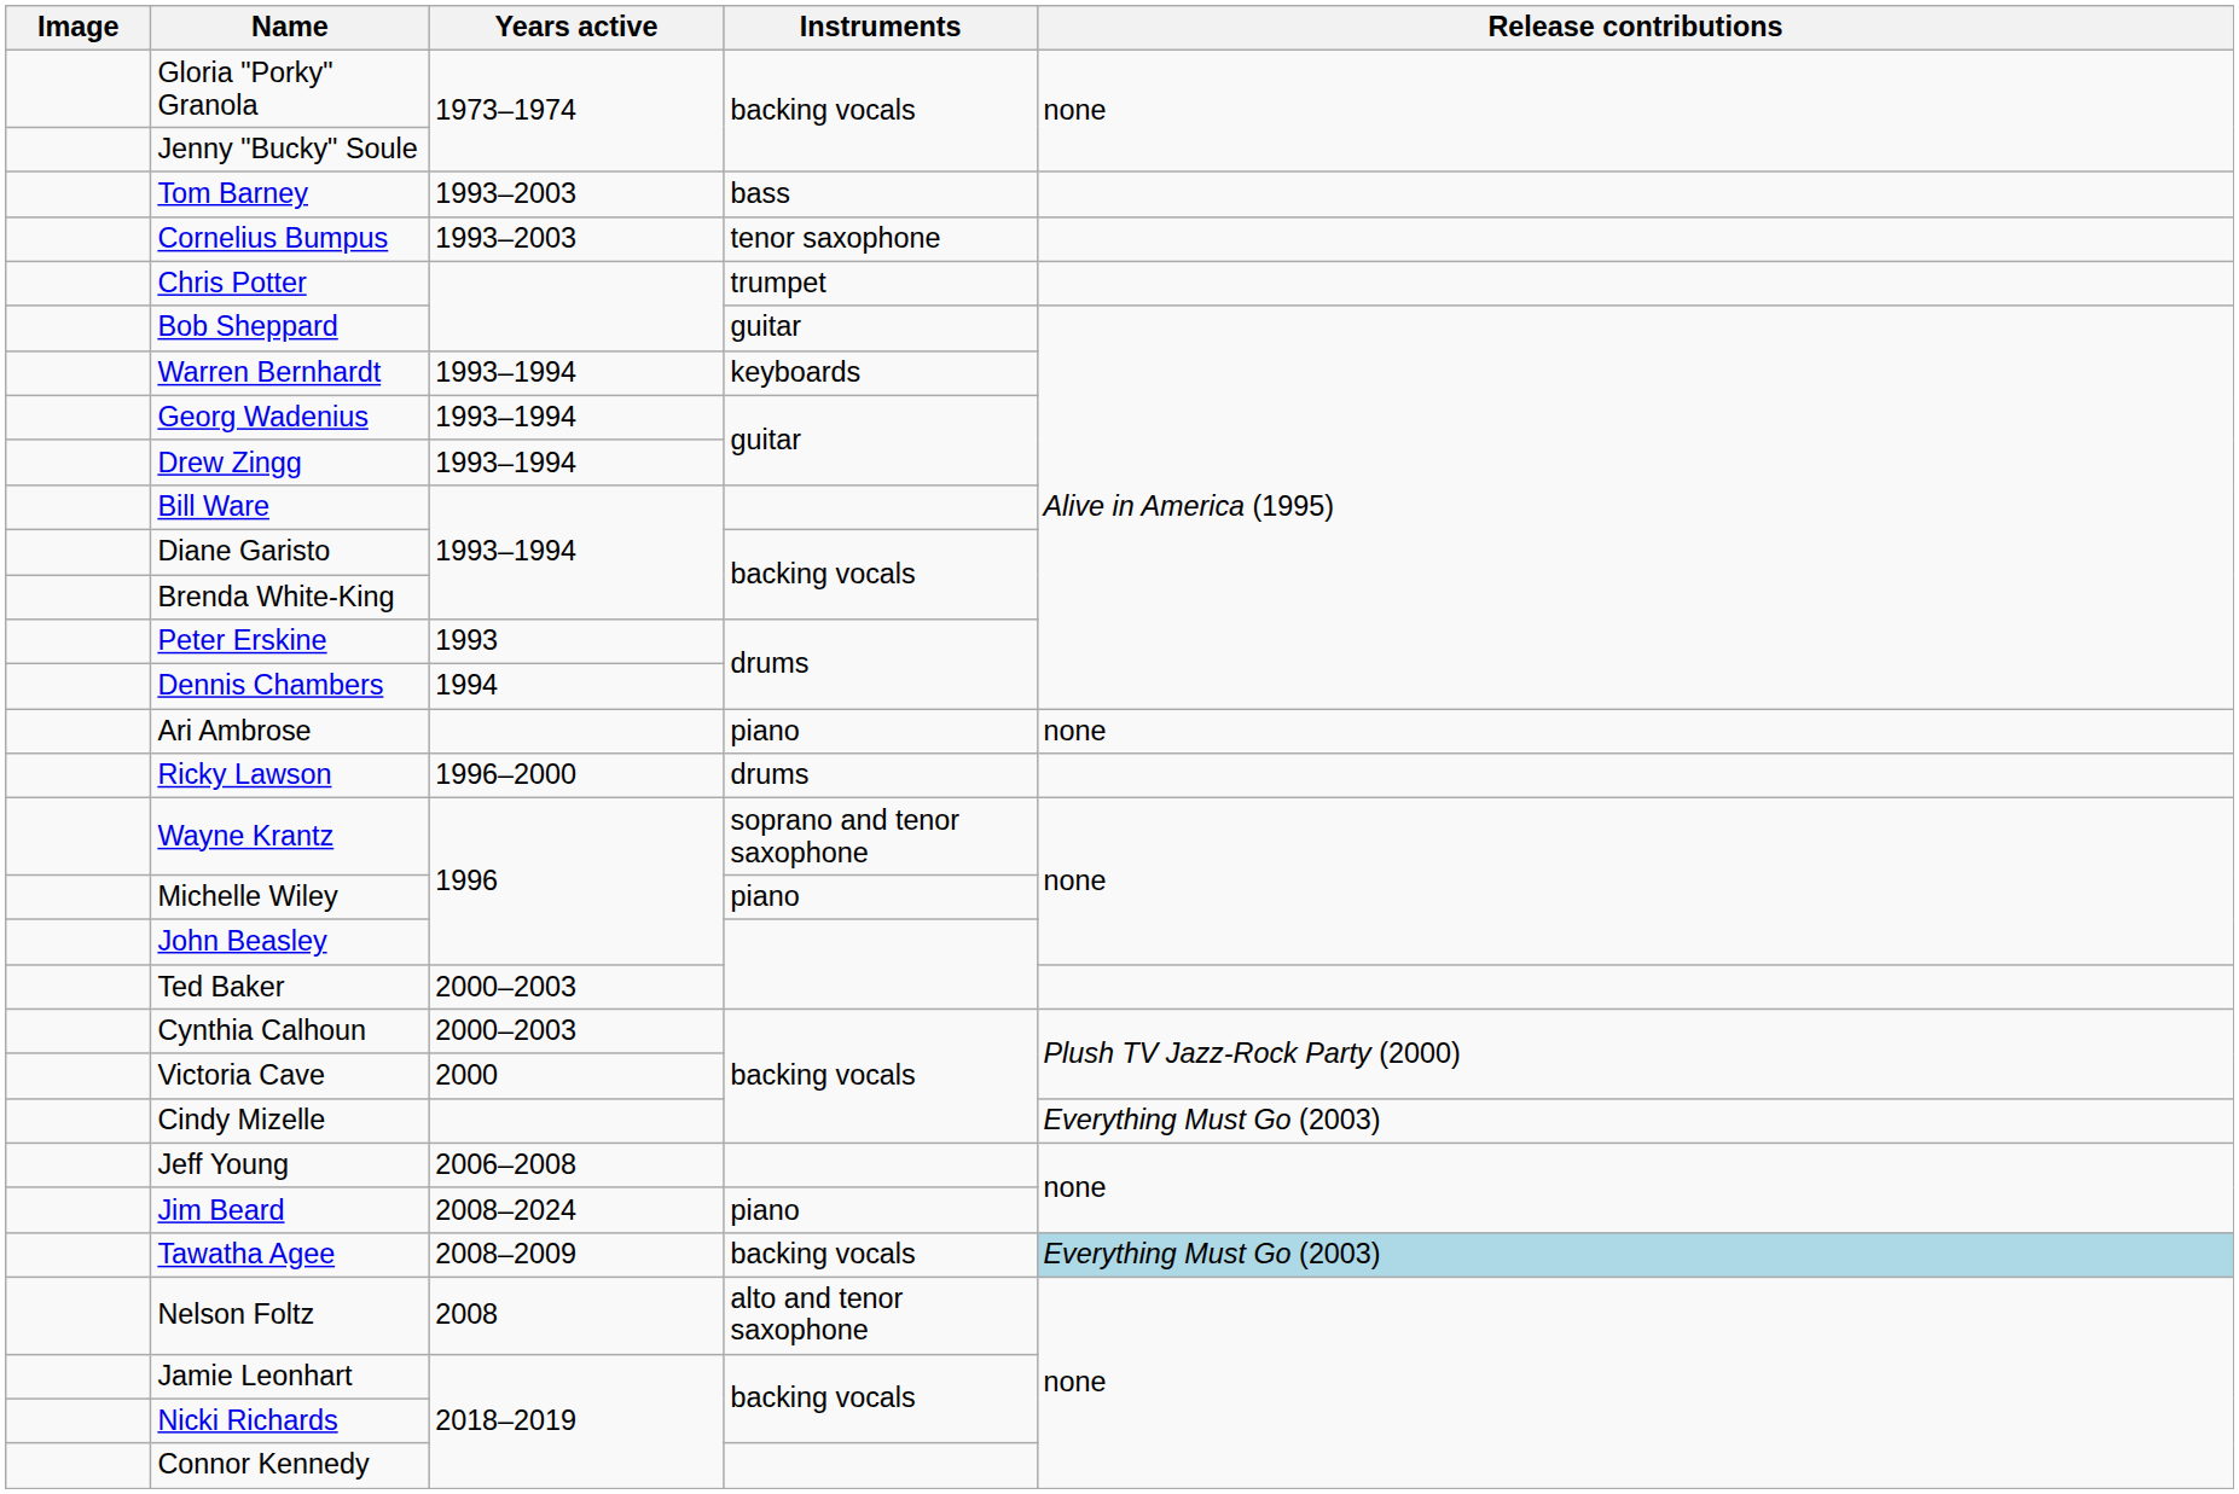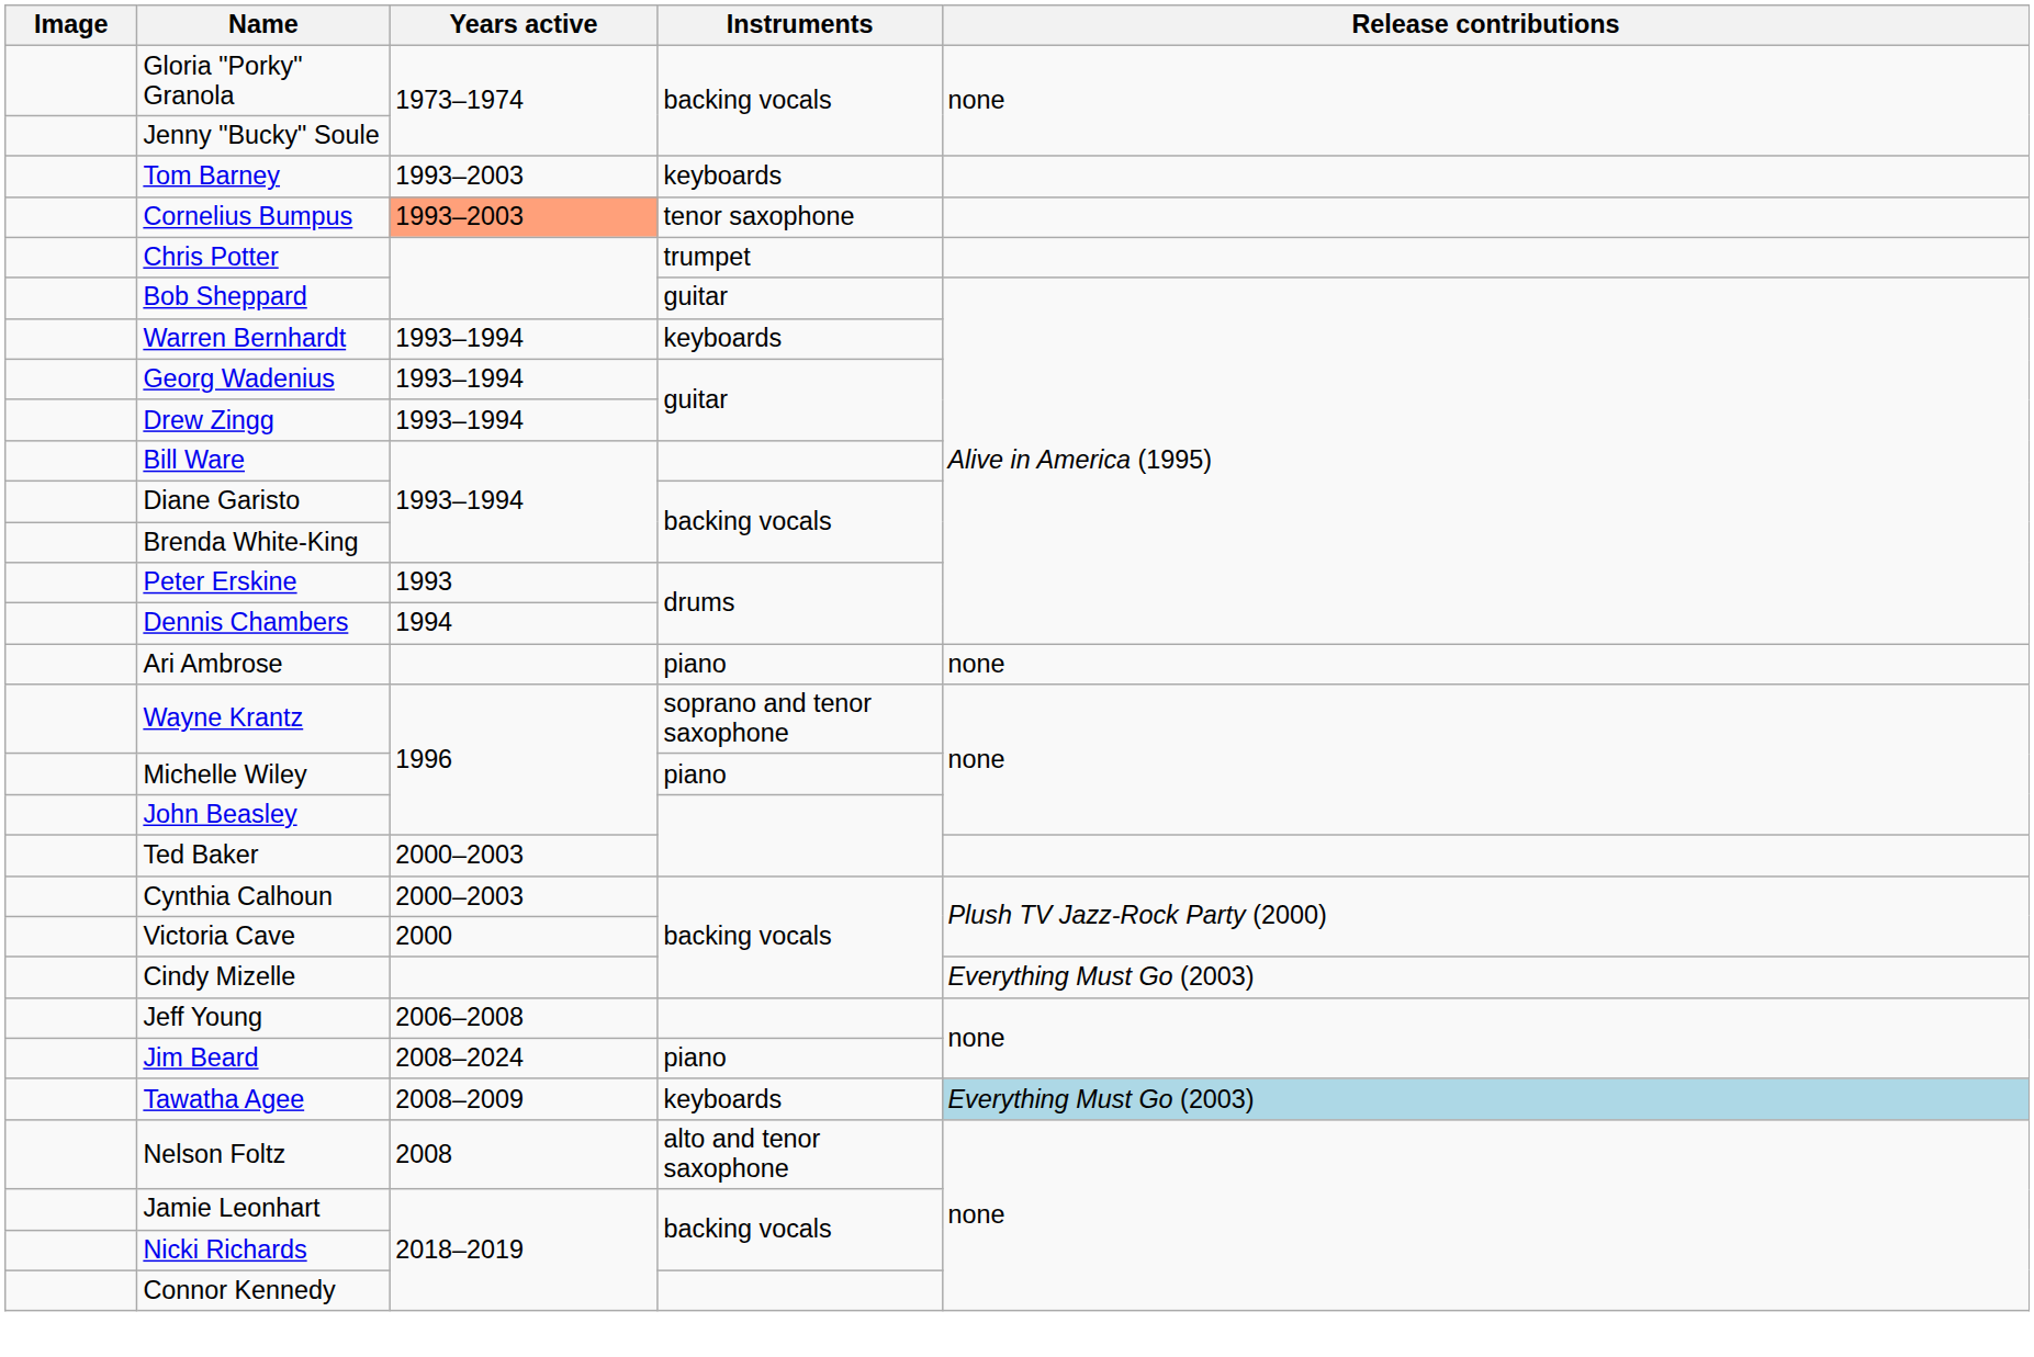 <table class="wikitable" border="1" width="100%">
 <tr>
 <th width="75">Image</th>
 <th width="150">Name</th>
 <th width="160">Years active</th>
 <th width="170">Instruments</th>
 <th>Release contributions</th>
 </tr>
 <tr>
 <td></td>
 <td>Gloria "Porky" Granola</td>
 <td rowspan="2">1973–1974</td>
 <td rowspan="2">backing vocals</td>
 <td rowspan="2">none</td>
 </tr>
 <tr>
 <td></td>
 <td>Jenny "Bucky" Soule</td>
 </tr>
 <tr>
 <td></td>
 <td><a href='#'>Tom Barney</a></td>
 <td>1993–2003</td>
-<td>bass</td>
+<td>keyboards</td>
 <td></td>
 </tr>
 <tr>
 <td></td>
 <td><a href='#'>Cornelius Bumpus</a></td>
-<td>1993–2003 </td>
+<td style="background: lightsalmon;">1993–2003 </td>
 <td>tenor saxophone</td>
 <td></td>
 </tr>
 <tr>
 <td></td>
 <td><a href='#'>Chris Potter</a></td>
 <td rowspan="2"></td>
 <td>trumpet</td>
 <td></td>
 </tr>
 <tr>
 <td></td>
 <td><a href='#'>Bob Sheppard</a></td>
 <td>guitar</td>
 <td rowspan="9"><em>Alive in America</em> (1995)</td>
 </tr>
 <tr>
 <td></td>
 <td><a href='#'>Warren Bernhardt</a></td>
 <td>1993–1994 </td>
 <td>keyboards</td>
 </tr>
 <tr>
 <td></td>
 <td><a href='#'>Georg Wadenius</a></td>
 <td>1993–1994</td>
 <td rowspan="2">guitar</td>
 </tr>
 <tr>
 <td></td>
 <td><a href='#'>Drew Zingg</a></td>
 <td>1993–1994 </td>
 </tr>
 <tr>
 <td></td>
 <td><a href='#'>Bill Ware</a></td>
 <td rowspan="3">1993–1994</td>
 <td></td>
 </tr>
 <tr>
 <td></td>
 <td>Diane Garisto</td>
 <td rowspan="2">backing vocals</td>
 </tr>
 <tr>
 <td></td>
 <td>Brenda White-King</td>
 </tr>
 <tr>
 <td></td>
 <td><a href='#'>Peter Erskine</a></td>
 <td>1993</td>
 <td rowspan="2">drums</td>
 </tr>
 <tr>
 <td></td>
 <td><a href='#'>Dennis Chambers</a></td>
 <td>1994</td>
 </tr>
 <tr>
 <td></td>
 <td>Ari Ambrose</td>
 <td></td>
 <td>piano</td>
 <td>none</td>
 </tr>
 <tr>
 <td></td>
-<td><a href='#'>Ricky Lawson</a></td>
-<td>1996–2000 </td>
-<td>drums</td>
-<td></td>
-</tr>
-<tr>
-<td></td>
 <td><a href='#'>Wayne Krantz</a></td>
 <td rowspan="3">1996</td>
 <td>soprano and tenor saxophone</td>
 <td rowspan="3">none</td>
 </tr>
 <tr>
 <td></td>
 <td>Michelle Wiley</td>
 <td>piano</td>
 </tr>
 <tr>
 <td></td>
 <td><a href='#'>John Beasley</a></td>
 <td rowspan="2"></td>
 </tr>
 <tr>
 <td></td>
 <td>Ted Baker</td>
 <td>2000–2003 </td>
 <td></td>
 </tr>
 <tr>
 <td></td>
 <td>Cynthia Calhoun</td>
 <td>2000–2003</td>
 <td rowspan="3">backing vocals</td>
 <td rowspan="2"><em>Plush TV Jazz-Rock Party</em> (2000)</td>
 </tr>
 <tr>
 <td></td>
 <td>Victoria Cave</td>
 <td>2000</td>
 </tr>
 <tr>
 <td></td>
 <td>Cindy Mizelle</td>
 <td></td>
 <td><em>Everything Must Go</em> (2003)</td>
 </tr>
 <tr>
 <td></td>
 <td>Jeff Young</td>
 <td>2006–2008 </td>
 <td></td>
 <td rowspan="2">none</td>
 </tr>
 <tr>
 <td></td>
 <td><a href='#'>Jim Beard</a></td>
 <td>2008–2024 </td>
 <td>piano</td>
 </tr>
 <tr>
 <td></td>
 <td><a href='#'>Tawatha Agee</a></td>
 <td>2008–2009</td>
-<td>backing vocals</td>
+<td>keyboards</td>
 <td style="background: lightblue;"><em>Everything Must Go</em> (2003)</td>
 </tr>
 <tr>
 <td></td>
 <td>Nelson Foltz</td>
 <td>2008</td>
 <td>alto and tenor saxophone</td>
 <td rowspan="4">none</td>
 </tr>
 <tr>
 <td></td>
 <td>Jamie Leonhart</td>
 <td rowspan="3">2018–2019</td>
 <td rowspan="2">backing vocals</td>
 </tr>
 <tr>
 <td></td>
 <td><a href='#'>Nicki Richards</a></td>
 </tr>
 <tr>
 <td></td>
 <td>Connor Kennedy</td>
 <td></td>
 </tr>
 </table>
